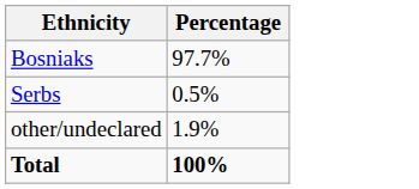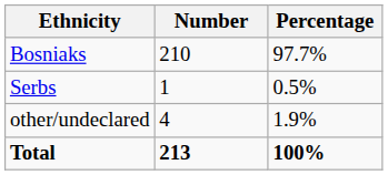 <table class="wikitable">
 <tr>
 <th width="100px">Ethnicity</th>
+<th width="80px">Number</th>
 <th width="80px">Percentage</th>
 </tr>
 <tr>
 <td><a href='#'>Bosniaks</a></td>
+<td>210</td>
 <td>97.7%</td>
 </tr>
 <tr>
 <td><a href='#'>Serbs</a></td>
+<td>1</td>
 <td>0.5%</td>
 </tr>
 <tr>
 <td>other/undeclared</td>
+<td>4</td>
 <td>1.9%</td>
 </tr>
 <tr>
 <td><strong>Total</strong></td>
+<td><strong>213</strong></td>
 <td><strong>100%</strong></td>
 </tr>
 </table>
